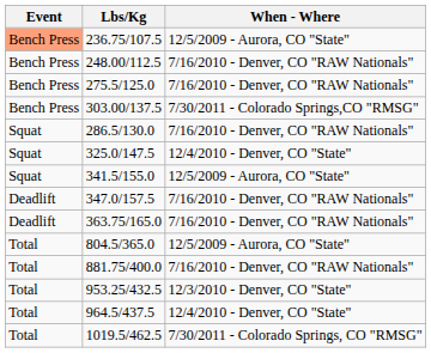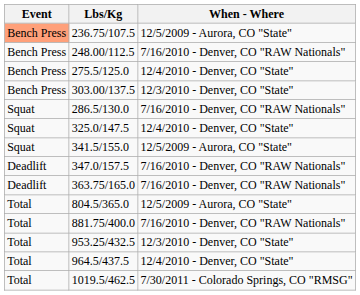 <table class="wikitable">
 <tr>
 <th>Event</th>
 <th>Lbs/Kg</th>
 <th>When - Where</th>
 </tr>
 <tr>
 <td style="background: lightsalmon;">Bench Press</td>
 <td>236.75/107.5</td>
 <td>12/5/2009 - Aurora, CO "State"</td>
 </tr>
 <tr>
 <td>Bench Press</td>
 <td>248.00/112.5</td>
 <td>7/16/2010 - Denver, CO "RAW Nationals"</td>
 </tr>
 <tr>
 <td>Bench Press</td>
 <td>275.5/125.0</td>
-<td>7/16/2010 - Denver, CO "RAW Nationals"</td>
+<td>12/4/2010 - Denver, CO "State"</td>
 </tr>
 <tr>
 <td>Bench Press</td>
 <td>303.00/137.5</td>
-<td>7/30/2011 - Colorado Springs,CO "RMSG"</td>
+<td>12/3/2010 - Denver, CO "State"</td>
 </tr>
 <tr>
 <td>Squat</td>
 <td>286.5/130.0</td>
 <td>7/16/2010 - Denver, CO "RAW Nationals"</td>
 </tr>
 <tr>
 <td>Squat</td>
 <td>325.0/147.5</td>
 <td>12/4/2010 - Denver, CO "State"</td>
 </tr>
 <tr>
 <td>Squat</td>
 <td>341.5/155.0</td>
 <td>12/5/2009 - Aurora, CO "State"</td>
 </tr>
 <tr>
 <td>Deadlift</td>
 <td>347.0/157.5</td>
 <td>7/16/2010 - Denver, CO "RAW Nationals"</td>
 </tr>
 <tr>
 <td>Deadlift</td>
 <td>363.75/165.0</td>
 <td>7/16/2010 - Denver, CO "RAW Nationals"</td>
 </tr>
 <tr>
 <td>Total</td>
 <td>804.5/365.0</td>
 <td>12/5/2009 - Aurora, CO "State"</td>
 </tr>
 <tr>
 <td>Total</td>
 <td>881.75/400.0</td>
 <td>7/16/2010 - Denver, CO "RAW Nationals"</td>
 </tr>
 <tr>
 <td>Total</td>
 <td>953.25/432.5</td>
 <td>12/3/2010 - Denver, CO "State"</td>
 </tr>
 <tr>
 <td>Total</td>
 <td>964.5/437.5</td>
 <td>12/4/2010 - Denver, CO "State"</td>
 </tr>
 <tr>
 <td>Total</td>
 <td>1019.5/462.5</td>
 <td>7/30/2011 - Colorado Springs, CO "RMSG"</td>
 </tr>
 </table>
